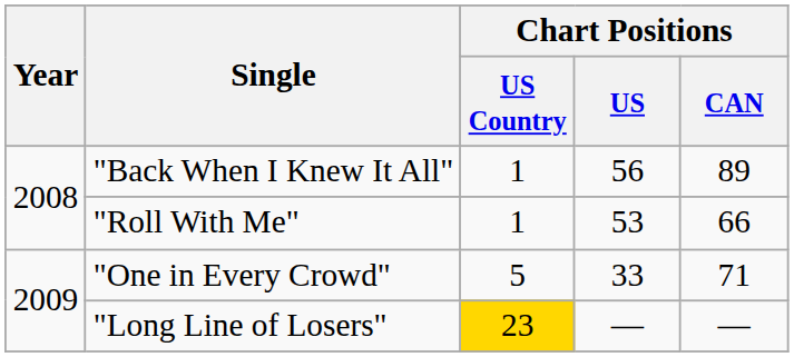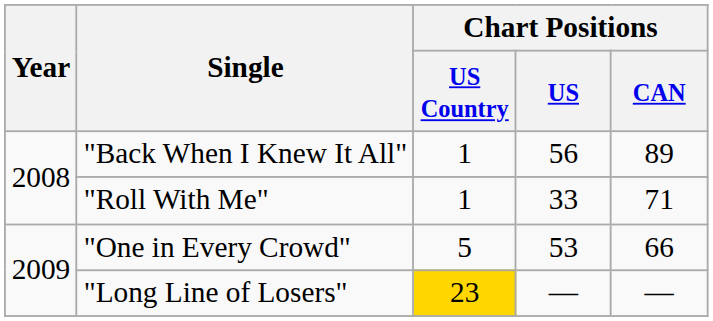 <table class="wikitable" border="1">
 <tr>
 <th rowspan="2">Year</th>
 <th rowspan="2">Single</th>
 <th colspan="3">Chart Positions</th>
 </tr>
 <tr>
 <th width="45"><small><a href='#'>US Country</a></small></th>
 <th width="45"><small><a href='#'>US</a></small></th>
 <th width="45"><small><a href='#'>CAN</a></small></th>
 </tr>
 <tr>
 <td rowspan="2">2008</td>
 <td>"Back When I Knew It All"</td>
 <td align="center">1</td>
 <td align="center">56</td>
 <td align="center">89</td>
 </tr>
 <tr>
 <td>"Roll With Me"</td>
 <td align="center">1</td>
-<td align="center">53</td>
-<td align="center">66</td>
+<td align="center">33</td>
+<td align="center">71</td>
 </tr>
 <tr>
 <td rowspan="2">2009</td>
 <td>"One in Every Crowd"</td>
 <td align="center">5</td>
-<td align="center">33</td>
-<td align="center">71</td>
+<td align="center">53</td>
+<td align="center">66</td>
 </tr>
 <tr>
 <td>"Long Line of Losers"</td>
 <td align="center" style="background: gold;">23</td>
 <td align="center">—</td>
 <td align="center">—</td>
 </tr>
 </table>
